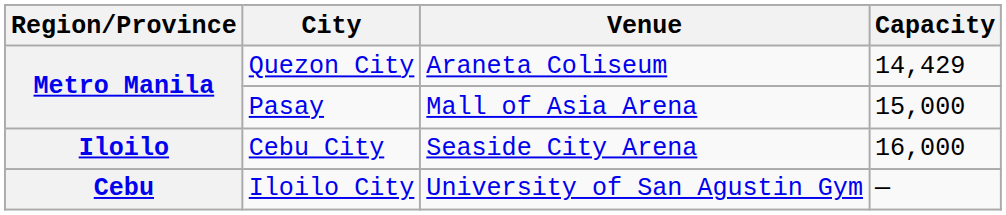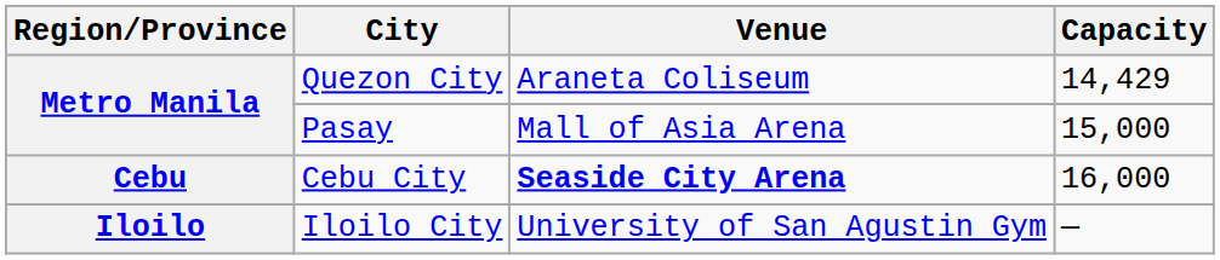 <table class="wikitable sortable">
 <tr>
 <th class="unsortable">Region/Province</th>
 <th class="unsortable">City</th>
 <th>Venue</th>
 <th>Capacity</th>
 </tr>
 <tr>
 <th rowspan=2><a href='#'>Metro Manila</a></th>
 <td><a href='#'>Quezon City</a></td>
 <td><a href='#'>Araneta Coliseum</a></td>
 <td>14,429</td>
 </tr>
 <tr>
 <td><a href='#'>Pasay</a></td>
 <td><a href='#'>Mall of Asia Arena</a></td>
 <td>15,000</td>
 </tr>
 <tr>
-<th><a href='#'>Iloilo</a></th>
+<th><a href='#'>Cebu</a></th>
 <td><a href='#'>Cebu City</a></td>
-<td><a href='#'>Seaside City Arena</a> </td>
+<td><strong><a href='#'>Seaside City Arena</a> </strong></td>
 <td>16,000</td>
 </tr>
 <tr>
-<th><a href='#'>Cebu</a></th>
+<th><a href='#'>Iloilo</a></th>
 <td><a href='#'>Iloilo City</a></td>
 <td><a href='#'>University of San Agustin Gym</a></td>
 <td>—</td>
 </tr>
 </table>
